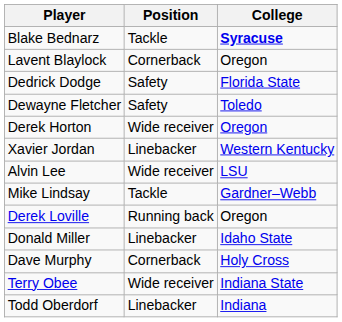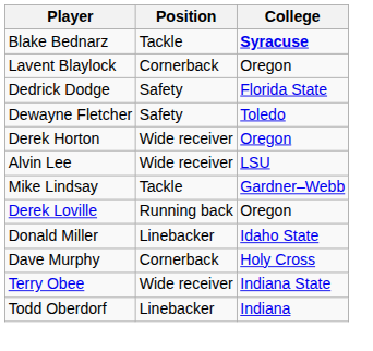 <table class="wikitable">
 <tr>
 <th>Player</th>
 <th>Position</th>
 <th>College</th>
 </tr>
 <tr>
 <td>Blake Bednarz</td>
 <td>Tackle</td>
 <td><strong><a href='#'>Syracuse</a></strong></td>
 </tr>
 <tr>
 <td>Lavent Blaylock</td>
 <td>Cornerback</td>
 <td>Oregon</td>
 </tr>
 <tr>
 <td>Dedrick Dodge</td>
 <td>Safety</td>
 <td><a href='#'>Florida State</a></td>
 </tr>
 <tr>
 <td>Dewayne Fletcher</td>
 <td>Safety</td>
 <td><a href='#'>Toledo</a></td>
 </tr>
 <tr>
 <td>Derek Horton</td>
 <td>Wide receiver</td>
 <td><a href='#'>Oregon</a></td>
-</tr>
-<tr>
-<td>Xavier Jordan</td>
-<td>Linebacker</td>
-<td><a href='#'>Western Kentucky</a></td>
 </tr>
 <tr>
 <td>Alvin Lee</td>
 <td>Wide receiver</td>
 <td><a href='#'>LSU</a></td>
 </tr>
 <tr>
 <td>Mike Lindsay</td>
 <td>Tackle</td>
 <td><a href='#'>Gardner–Webb</a></td>
 </tr>
 <tr>
 <td><a href='#'>Derek Loville</a></td>
 <td>Running back</td>
 <td>Oregon</td>
 </tr>
 <tr>
 <td>Donald Miller</td>
 <td>Linebacker</td>
 <td><a href='#'>Idaho State</a></td>
 </tr>
 <tr>
 <td>Dave Murphy</td>
 <td>Cornerback</td>
 <td><a href='#'>Holy Cross</a></td>
 </tr>
 <tr>
 <td><a href='#'>Terry Obee</a></td>
 <td>Wide receiver</td>
 <td><a href='#'>Indiana State</a></td>
 </tr>
 <tr>
 <td>Todd Oberdorf</td>
 <td>Linebacker</td>
 <td><a href='#'>Indiana</a></td>
 </tr>
 </table>
